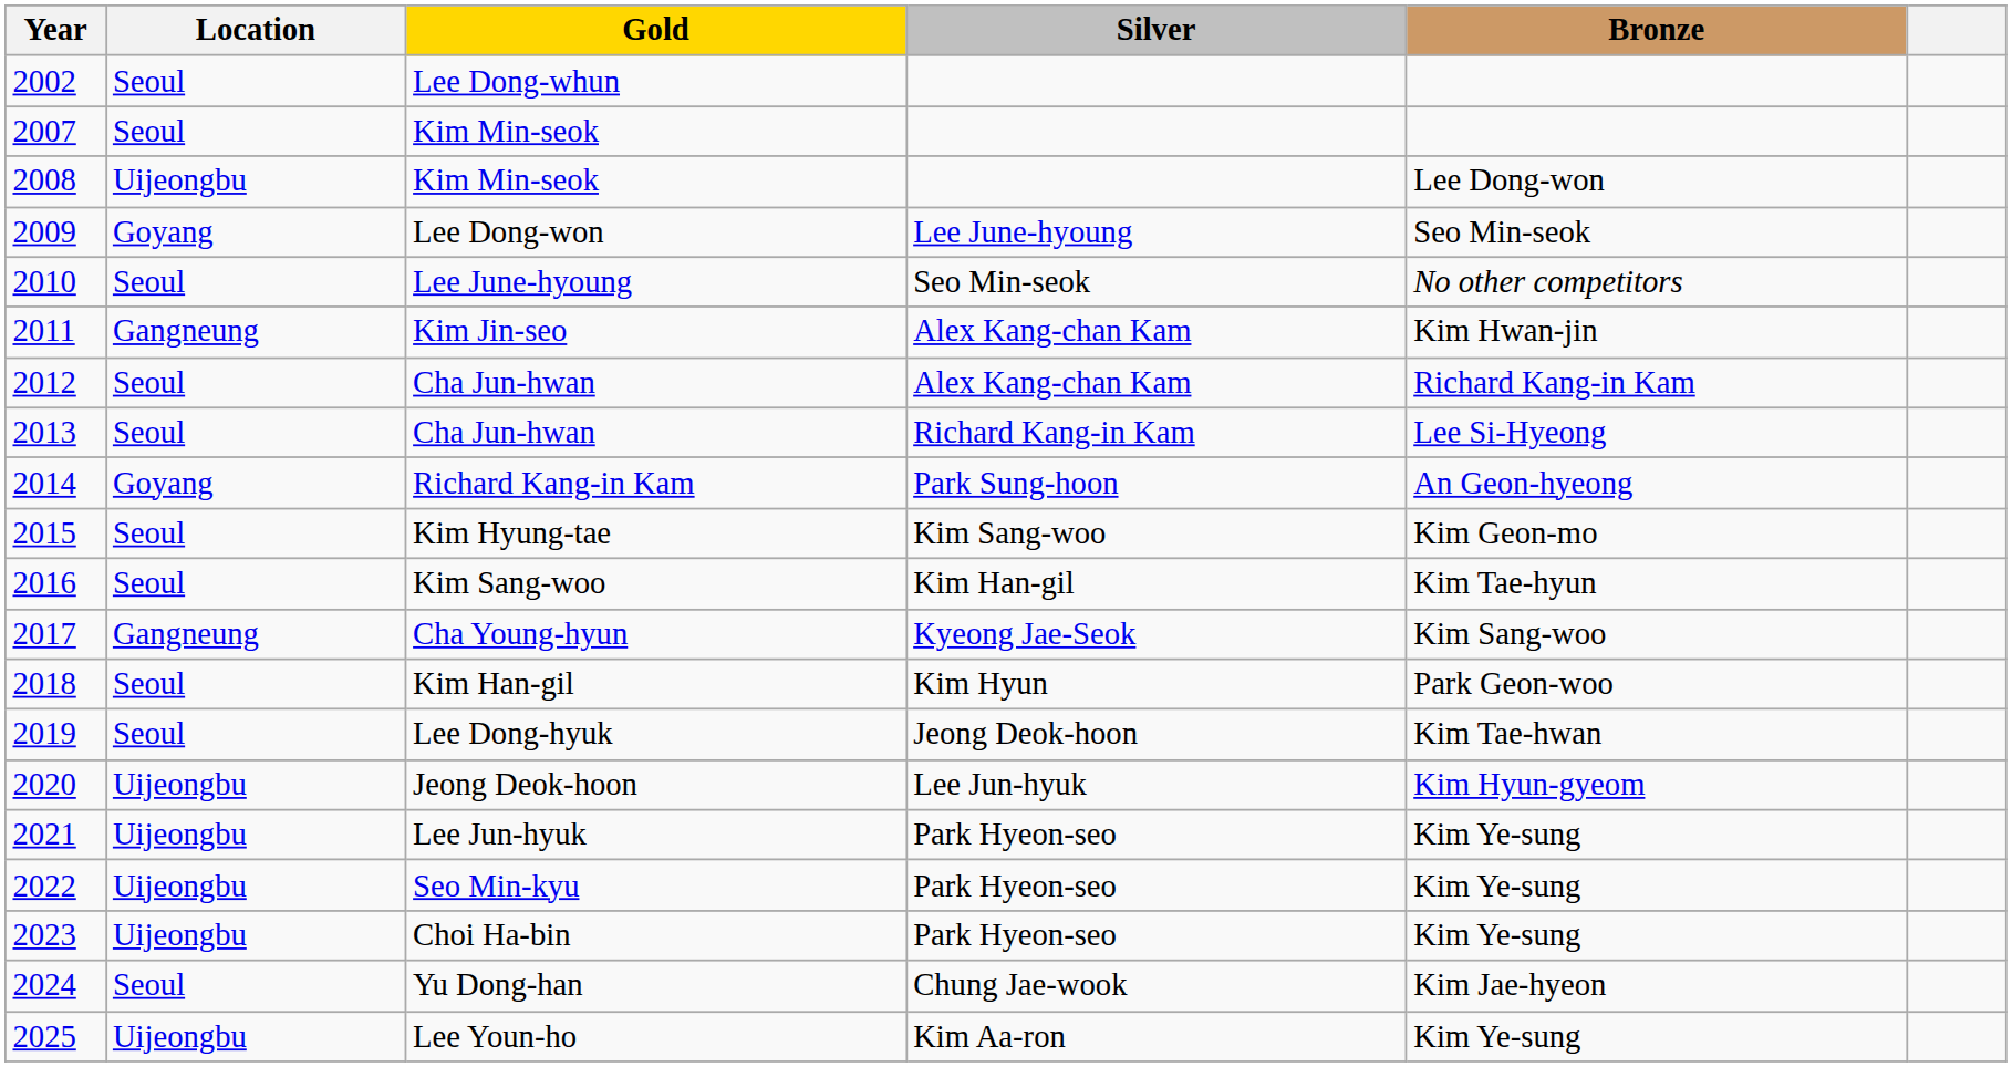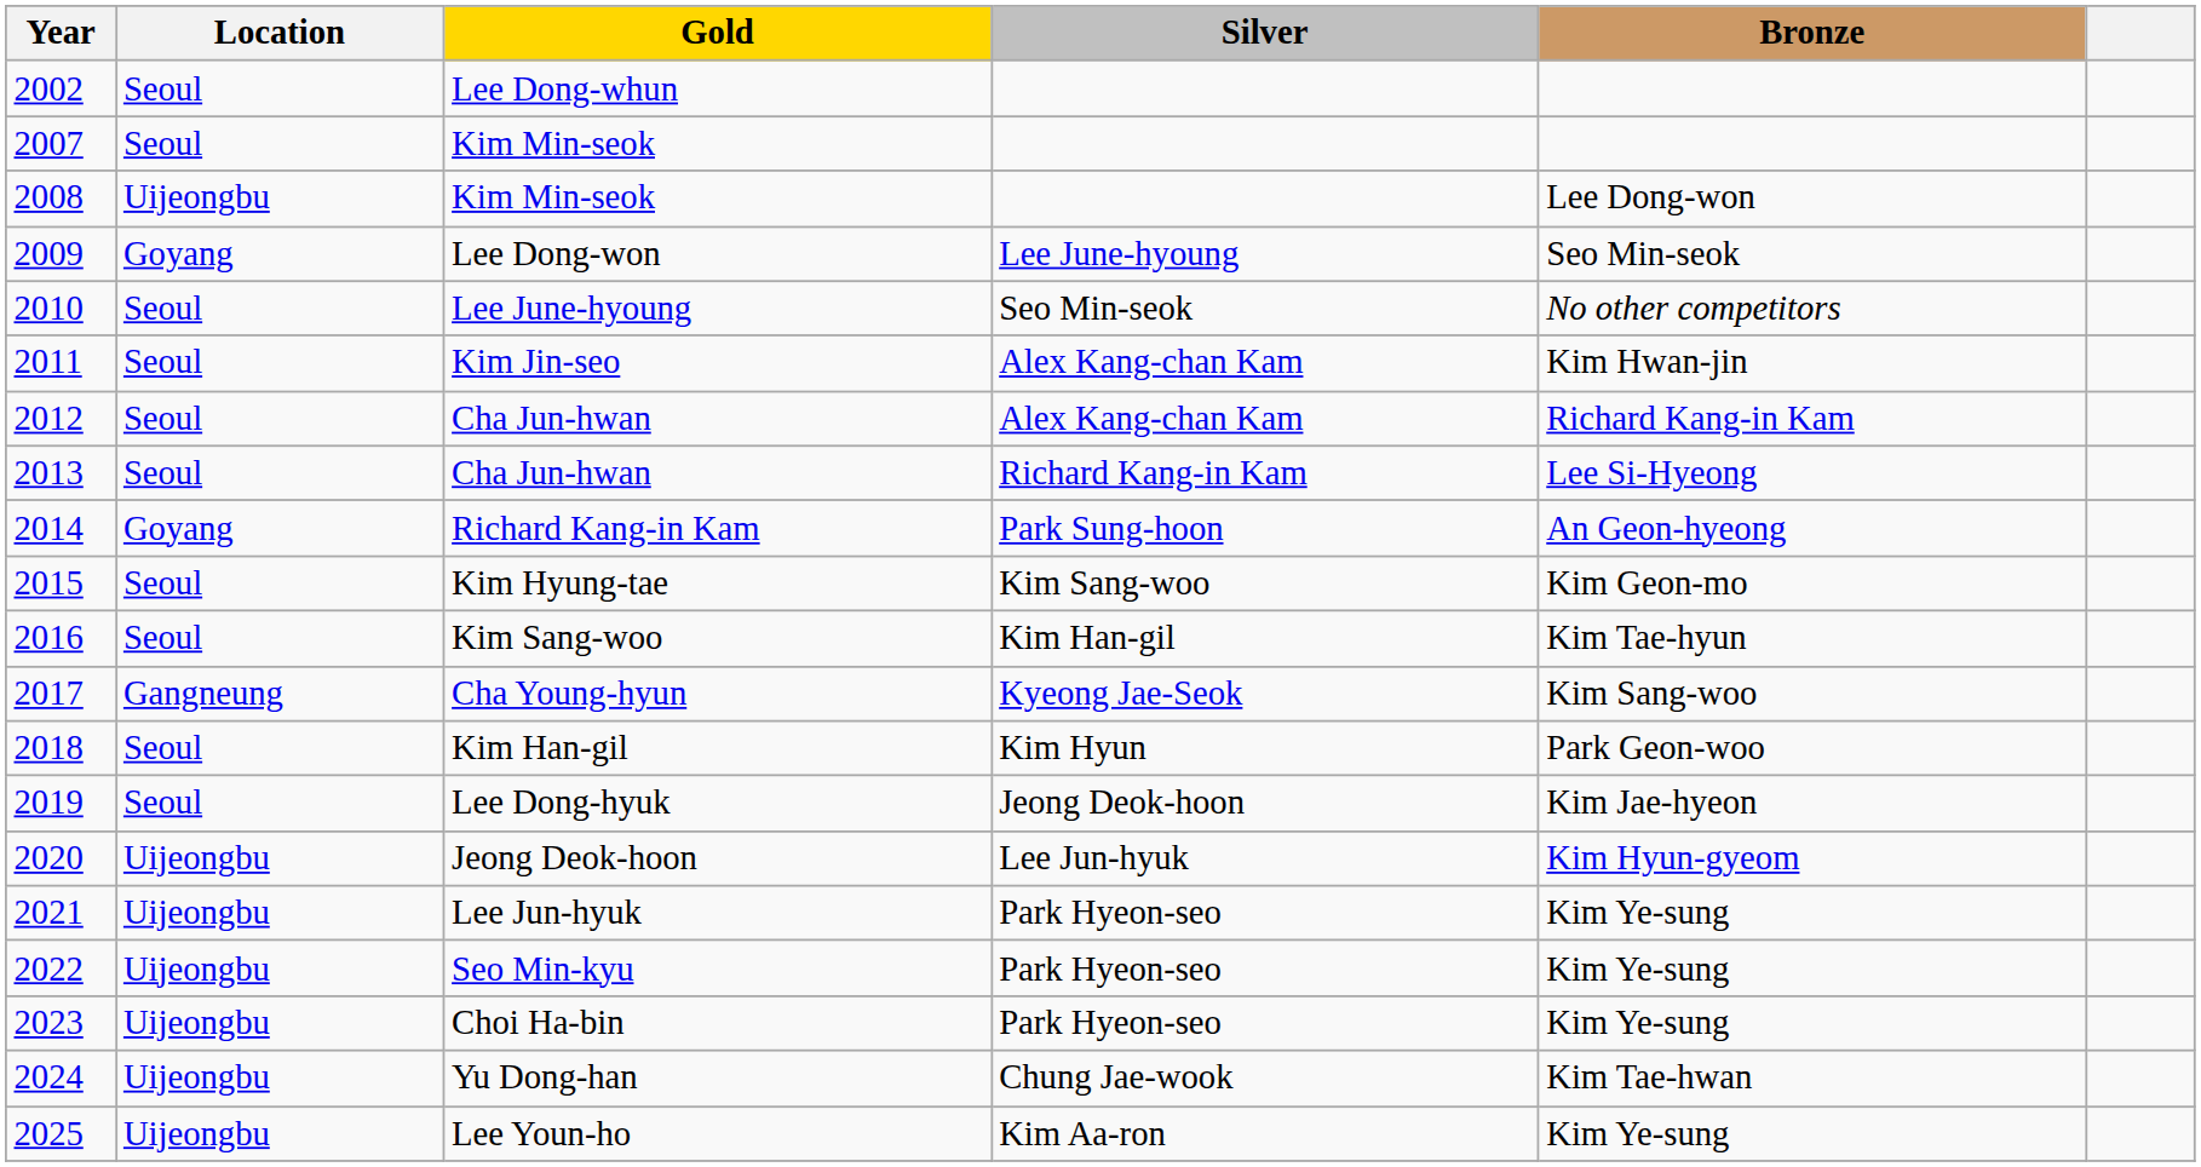 <table class="wikitable unsortable" style="text-align:left; width:80%">
 <tr>
 <th scope="col" style="text-align:center; width:5%">Year</th>
 <th scope="col" style="text-align:center; width:15%">Location</th>
 <th scope="col" style="text-align:center; width:25%; background:gold">Gold</th>
 <th scope="col" style="text-align:center; width:25%; background:silver">Silver</th>
 <th scope="col" style="text-align:center; width:25%; background:#c96">Bronze</th>
 <th scope="col" style="text-align:center; width:5%"></th>
 </tr>
 <tr>
 <td><a href='#'>2002</a></td>
 <td><a href='#'>Seoul</a></td>
 <td><a href='#'>Lee Dong-whun</a></td>
 <td></td>
 <td></td>
 <td></td>
 </tr>
 <tr>
 <td><a href='#'>2007</a></td>
 <td><a href='#'>Seoul</a></td>
 <td><a href='#'>Kim Min-seok</a></td>
 <td></td>
 <td></td>
 <td></td>
 </tr>
 <tr>
 <td><a href='#'>2008</a></td>
 <td><a href='#'>Uijeongbu</a></td>
 <td><a href='#'>Kim Min-seok</a></td>
 <td></td>
 <td>Lee Dong-won</td>
 <td></td>
 </tr>
 <tr>
 <td><a href='#'>2009</a></td>
 <td><a href='#'>Goyang</a></td>
 <td>Lee Dong-won</td>
 <td><a href='#'>Lee June-hyoung</a></td>
 <td>Seo Min-seok</td>
 <td></td>
 </tr>
 <tr>
 <td><a href='#'>2010</a></td>
 <td><a href='#'>Seoul</a></td>
 <td><a href='#'>Lee June-hyoung</a></td>
 <td>Seo Min-seok</td>
 <td><em>No other competitors</em></td>
 <td></td>
 </tr>
 <tr>
 <td><a href='#'>2011</a></td>
-<td><a href='#'>Gangneung</a></td>
+<td><a href='#'>Seoul</a></td>
 <td><a href='#'>Kim Jin-seo</a></td>
 <td><a href='#'>Alex Kang-chan Kam</a></td>
 <td>Kim Hwan-jin</td>
 <td></td>
 </tr>
 <tr>
 <td><a href='#'>2012</a></td>
 <td><a href='#'>Seoul</a></td>
 <td><a href='#'>Cha Jun-hwan</a></td>
 <td><a href='#'>Alex Kang-chan Kam</a></td>
 <td><a href='#'>Richard Kang-in Kam</a></td>
 <td></td>
 </tr>
 <tr>
 <td><a href='#'>2013</a></td>
 <td><a href='#'>Seoul</a></td>
 <td><a href='#'>Cha Jun-hwan</a></td>
 <td><a href='#'>Richard Kang-in Kam</a></td>
 <td><a href='#'>Lee Si-Hyeong</a></td>
 <td></td>
 </tr>
 <tr>
 <td><a href='#'>2014</a></td>
 <td><a href='#'>Goyang</a></td>
 <td><a href='#'>Richard Kang-in Kam</a></td>
 <td><a href='#'>Park Sung-hoon</a></td>
 <td><a href='#'>An Geon-hyeong</a></td>
 <td></td>
 </tr>
 <tr>
 <td><a href='#'>2015</a></td>
 <td><a href='#'>Seoul</a></td>
 <td>Kim Hyung-tae</td>
 <td>Kim Sang-woo</td>
 <td>Kim Geon-mo</td>
 <td></td>
 </tr>
 <tr>
 <td><a href='#'>2016</a></td>
 <td><a href='#'>Seoul</a></td>
 <td>Kim Sang-woo</td>
 <td>Kim Han-gil</td>
 <td>Kim Tae-hyun</td>
 <td></td>
 </tr>
 <tr>
 <td><a href='#'>2017</a></td>
 <td><a href='#'>Gangneung</a></td>
 <td><a href='#'>Cha Young-hyun</a></td>
 <td><a href='#'>Kyeong Jae-Seok</a></td>
 <td>Kim Sang-woo</td>
 <td></td>
 </tr>
 <tr>
 <td><a href='#'>2018</a></td>
 <td><a href='#'>Seoul</a></td>
 <td>Kim Han-gil</td>
 <td>Kim Hyun</td>
 <td>Park Geon-woo</td>
 <td></td>
 </tr>
 <tr>
 <td><a href='#'>2019</a></td>
 <td><a href='#'>Seoul</a></td>
 <td>Lee Dong-hyuk</td>
 <td>Jeong Deok-hoon</td>
-<td>Kim Tae-hwan</td>
+<td>Kim Jae-hyeon</td>
 <td></td>
 </tr>
 <tr>
 <td><a href='#'>2020</a></td>
 <td><a href='#'>Uijeongbu</a></td>
 <td>Jeong Deok-hoon</td>
 <td>Lee Jun-hyuk</td>
 <td><a href='#'>Kim Hyun-gyeom</a></td>
 <td></td>
 </tr>
 <tr>
 <td><a href='#'>2021</a></td>
 <td><a href='#'>Uijeongbu</a></td>
 <td>Lee Jun-hyuk</td>
 <td>Park Hyeon-seo</td>
 <td>Kim Ye-sung</td>
 <td></td>
 </tr>
 <tr>
 <td><a href='#'>2022</a></td>
 <td><a href='#'>Uijeongbu</a></td>
 <td><a href='#'>Seo Min-kyu</a></td>
 <td>Park Hyeon-seo</td>
 <td>Kim Ye-sung</td>
 <td></td>
 </tr>
 <tr>
 <td><a href='#'>2023</a></td>
 <td><a href='#'>Uijeongbu</a></td>
 <td>Choi Ha-bin</td>
 <td>Park Hyeon-seo</td>
 <td>Kim Ye-sung</td>
 <td></td>
 </tr>
 <tr>
 <td><a href='#'>2024</a></td>
-<td><a href='#'>Seoul</a></td>
+<td><a href='#'>Uijeongbu</a></td>
 <td>Yu Dong-han</td>
 <td>Chung Jae-wook</td>
-<td>Kim Jae-hyeon</td>
+<td>Kim Tae-hwan</td>
 <td></td>
 </tr>
 <tr>
 <td><a href='#'>2025</a></td>
 <td><a href='#'>Uijeongbu</a></td>
 <td>Lee Youn-ho</td>
 <td>Kim Aa-ron</td>
 <td>Kim Ye-sung</td>
 <td></td>
 </tr>
 </table>
